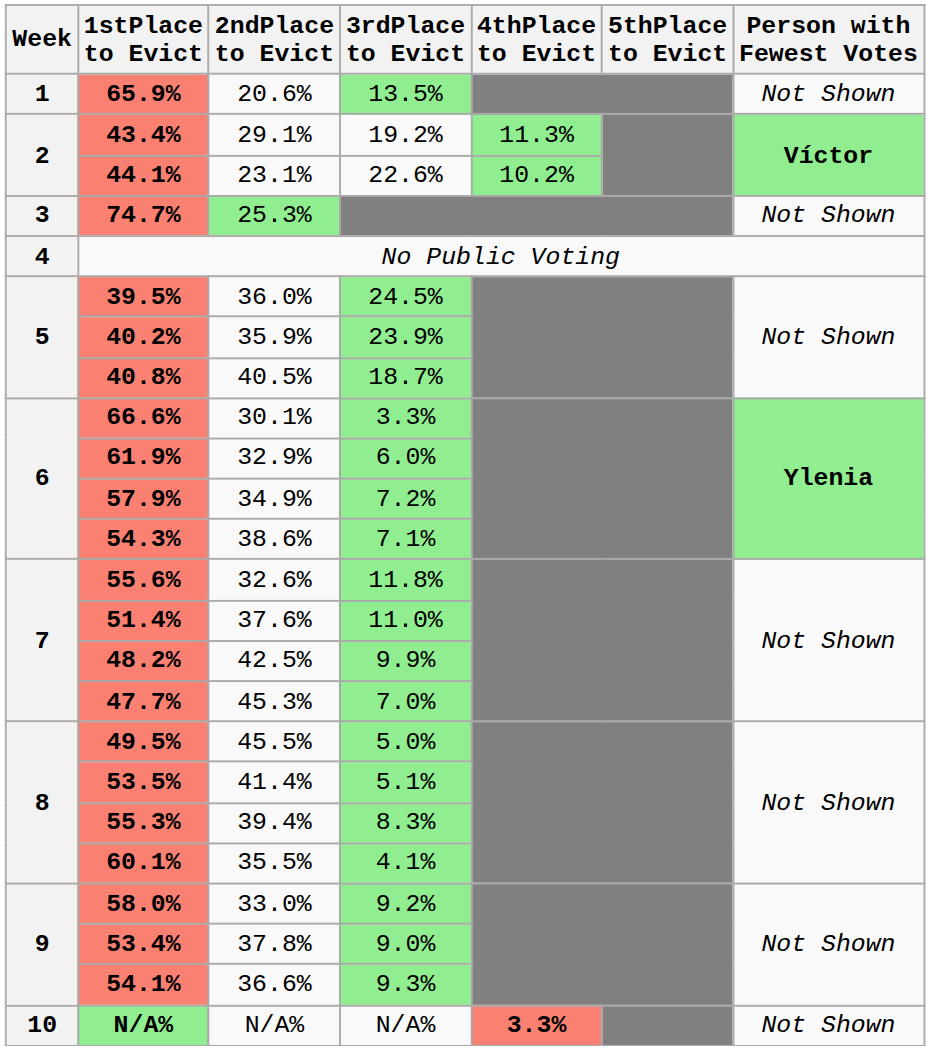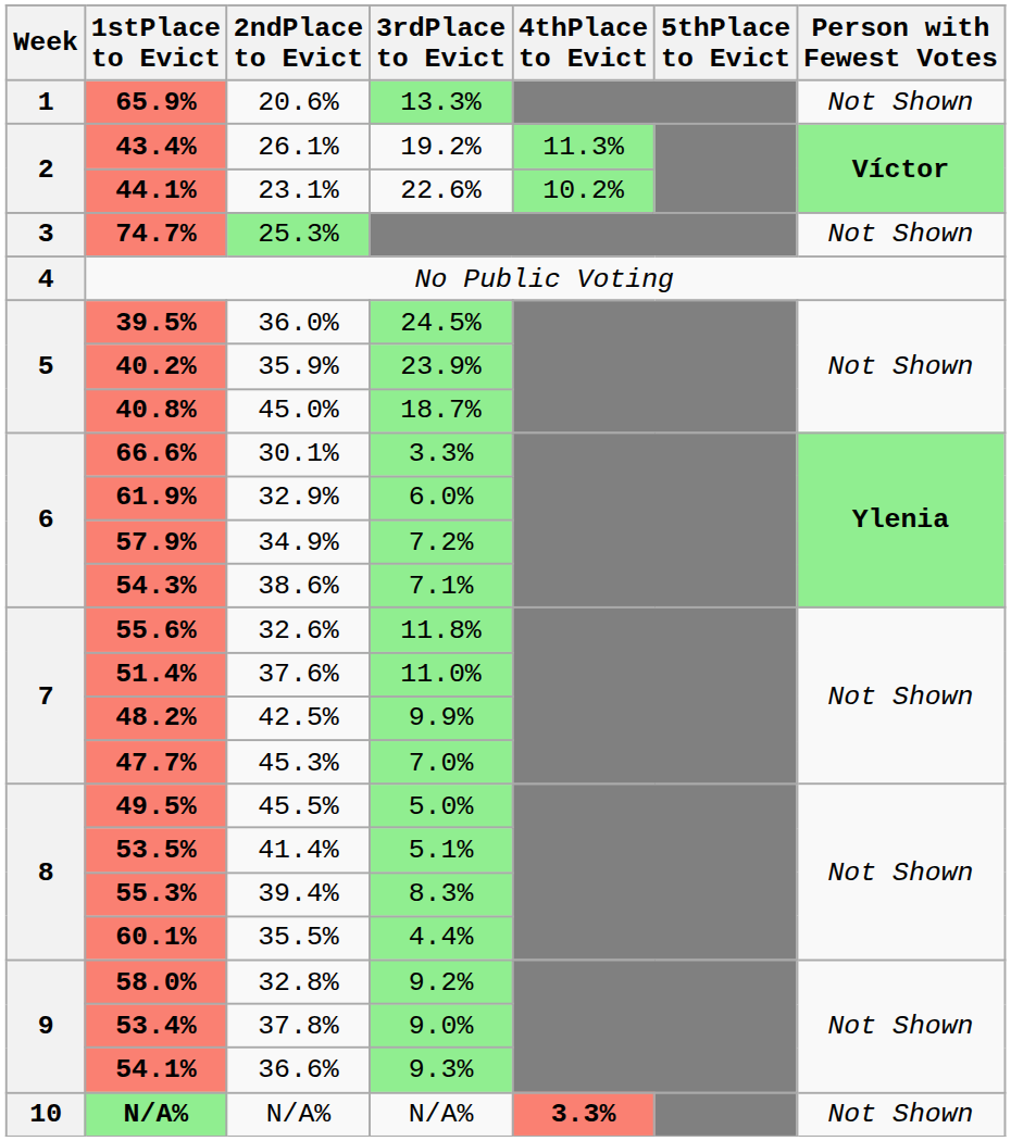 <table class="wikitable" style="margin:1em auto; text-align:center">
 <tr>
 <th>Week</th>
 <th>1stPlace<br>to Evict</th>
 <th>2ndPlace<br>to Evict</th>
 <th>3rdPlace<br>to Evict</th>
 <th>4thPlace<br>to Evict</th>
 <th>5thPlace<br>to Evict</th>
 <th>Person with<br>Fewest Votes</th>
 </tr>
 <tr>
 <th>1</th>
 <td bgcolor="#fa8072"><strong>65.9%</strong></td>
 <td>20.6%</td>
-<td bgcolor="lightgreen">13.5%</td>
+<td bgcolor="lightgreen">13.3%</td>
 <td bgcolor="grey" colspan=2></td>
 <td><em>Not Shown</em></td>
 </tr>
 <tr>
 <th rowspan="2">2</th>
 <td bgcolor="#fa8072"><strong>43.4%</strong></td>
-<td>29.1%</td>
+<td>26.1%</td>
 <td>19.2%</td>
 <td bgcolor="lightgreen">11.3%</td>
 <td rowspan="2" style="background-color: grey;"></td>
 <td rowspan="2" style="background-color: lightgreen;"><strong>Víctor</strong></td>
 </tr>
 <tr>
 <td bgcolor="#fa8072"><strong>44.1%</strong></td>
 <td>23.1%</td>
 <td>22.6%</td>
 <td bgcolor="lightgreen">10.2%</td>
 </tr>
 <tr>
 <th>3</th>
 <td bgcolor="#fa8072"><strong>74.7%</strong></td>
 <td bgcolor="lightgreen">25.3%</td>
 <td bgcolor="grey" colspan=3></td>
 <td><em>Not Shown</em></td>
 </tr>
 <tr>
 <th>4</th>
 <td colspan=6><em>No Public Voting</em></td>
 </tr>
 <tr>
 <th rowspan="3">5</th>
 <td bgcolor="#fa8072"><strong>39.5%</strong></td>
 <td>36.0%</td>
 <td bgcolor="lightgreen">24.5%</td>
 <td bgcolor="grey" rowspan=3 colspan=2></td>
 <td rowspan="3"><em>Not Shown</em></td>
 </tr>
 <tr>
 <td bgcolor="#fa8072"><strong>40.2%</strong></td>
 <td>35.9%</td>
 <td bgcolor="lightgreen">23.9%</td>
 </tr>
 <tr>
 <td bgcolor="#fa8072"><strong>40.8%</strong></td>
-<td>40.5%</td>
+<td>45.0%</td>
 <td bgcolor="lightgreen">18.7%</td>
 </tr>
 <tr>
 <th rowspan="4">6</th>
 <td bgcolor="#fa8072"><strong>66.6%</strong></td>
 <td>30.1%</td>
 <td bgcolor="lightgreen">3.3%</td>
 <td bgcolor="grey" rowspan=4 colspan=2></td>
 <td rowspan="4" style="background-color: lightgreen;"><strong>Ylenia</strong></td>
 </tr>
 <tr>
 <td bgcolor="#fa8072"><strong>61.9%</strong></td>
 <td>32.9%</td>
 <td bgcolor="lightgreen">6.0%</td>
 </tr>
 <tr>
 <td bgcolor="#fa8072"><strong>57.9%</strong></td>
 <td>34.9%</td>
 <td bgcolor="lightgreen">7.2%</td>
 </tr>
 <tr>
 <td bgcolor="#fa8072"><strong>54.3%</strong></td>
 <td>38.6%</td>
 <td bgcolor="lightgreen">7.1%</td>
 </tr>
 <tr>
 <th rowspan="4">7</th>
 <td bgcolor="#fa8072"><strong>55.6%</strong></td>
 <td>32.6%</td>
 <td bgcolor="lightgreen">11.8%</td>
 <td bgcolor="grey" rowspan=4 colspan=2></td>
 <td rowspan="4"><em>Not Shown</em></td>
 </tr>
 <tr>
 <td bgcolor="#fa8072"><strong>51.4%</strong></td>
 <td>37.6%</td>
 <td bgcolor="lightgreen">11.0%</td>
 </tr>
 <tr>
 <td bgcolor="#fa8072"><strong>48.2%</strong></td>
 <td>42.5%</td>
 <td bgcolor="lightgreen">9.9%</td>
 </tr>
 <tr>
 <td bgcolor="#fa8072"><strong>47.7%</strong></td>
 <td>45.3%</td>
 <td bgcolor="lightgreen">7.0%</td>
 </tr>
 <tr>
 <th rowspan="4">8</th>
 <td bgcolor="#fa8072"><strong>49.5%</strong></td>
 <td>45.5%</td>
 <td bgcolor="lightgreen">5.0%</td>
 <td bgcolor="grey" rowspan=4 colspan=2></td>
 <td rowspan="4"><em>Not Shown</em></td>
 </tr>
 <tr>
 <td bgcolor="#fa8072"><strong>53.5%</strong></td>
 <td>41.4%</td>
 <td bgcolor="lightgreen">5.1%</td>
 </tr>
 <tr>
 <td bgcolor="#fa8072"><strong>55.3%</strong></td>
 <td>39.4%</td>
 <td bgcolor="lightgreen">8.3%</td>
 </tr>
 <tr>
 <td bgcolor="#fa8072"><strong>60.1%</strong></td>
 <td>35.5%</td>
-<td bgcolor="lightgreen">4.1%</td>
+<td bgcolor="lightgreen">4.4%</td>
 </tr>
 <tr>
 <th rowspan="3">9</th>
 <td bgcolor="#fa8072"><strong>58.0%</strong></td>
-<td>33.0%</td>
+<td>32.8%</td>
 <td bgcolor="lightgreen">9.2%</td>
 <td bgcolor="grey" rowspan=3 colspan=2></td>
 <td rowspan="3"><em>Not Shown</em></td>
 </tr>
 <tr>
 <td bgcolor="#fa8072"><strong>53.4%</strong></td>
 <td>37.8%</td>
 <td bgcolor="lightgreen">9.0%</td>
 </tr>
 <tr>
 <td bgcolor="#fa8072"><strong>54.1%</strong></td>
 <td>36.6%</td>
 <td bgcolor="lightgreen">9.3%</td>
 </tr>
 <tr>
 <th>10</th>
 <td bgcolor="lightgreen"><strong>N/A%</strong></td>
 <td>N/A%</td>
 <td>N/A%</td>
 <td bgcolor="#fa8072"><strong>3.3%</strong></td>
 <td style="background-color: grey;"></td>
 <td><em>Not Shown</em></td>
 </tr>
 </table>
